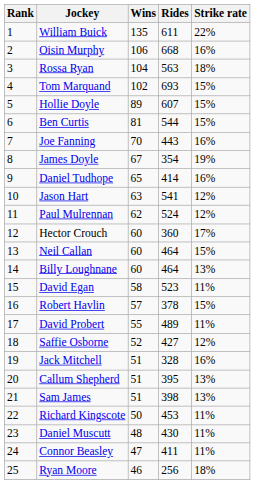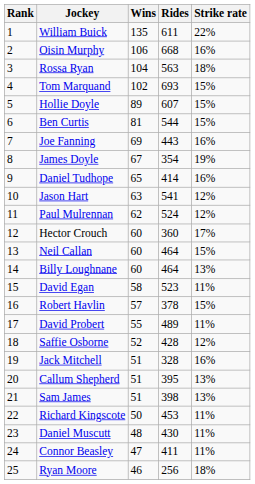 <table class="wikitable sortable">
 <tr>
 <th>Rank</th>
 <th>Jockey</th>
 <th>Wins</th>
 <th>Rides</th>
 <th>Strike rate</th>
 </tr>
 <tr>
 <td>1</td>
 <td><a href='#'>William Buick</a></td>
 <td>135</td>
 <td>611</td>
 <td>22%</td>
 </tr>
 <tr>
 <td>2</td>
 <td><a href='#'>Oisin Murphy</a></td>
 <td>106</td>
 <td>668</td>
 <td>16%</td>
 </tr>
 <tr>
 <td>3</td>
 <td><a href='#'>Rossa Ryan</a></td>
 <td>104</td>
 <td>563</td>
 <td>18%</td>
 </tr>
 <tr>
 <td>4</td>
 <td><a href='#'>Tom Marquand</a></td>
 <td>102</td>
 <td>693</td>
 <td>15%</td>
 </tr>
 <tr>
 <td>5</td>
 <td><a href='#'>Hollie Doyle</a></td>
 <td>89</td>
 <td>607</td>
 <td>15%</td>
 </tr>
 <tr>
 <td>6</td>
 <td><a href='#'>Ben Curtis</a></td>
 <td>81</td>
 <td>544</td>
 <td>15%</td>
 </tr>
 <tr>
 <td>7</td>
 <td><a href='#'>Joe Fanning</a></td>
-<td>70</td>
+<td>69</td>
 <td>443</td>
 <td>16%</td>
 </tr>
 <tr>
 <td>8</td>
 <td><a href='#'>James Doyle</a></td>
 <td>67</td>
 <td>354</td>
 <td>19%</td>
 </tr>
 <tr>
 <td>9</td>
 <td><a href='#'>Daniel Tudhope</a></td>
 <td>65</td>
 <td>414</td>
 <td>16%</td>
 </tr>
 <tr>
 <td>10</td>
 <td><a href='#'>Jason Hart</a></td>
 <td>63</td>
 <td>541</td>
 <td>12%</td>
 </tr>
 <tr>
 <td>11</td>
 <td><a href='#'>Paul Mulrennan</a></td>
 <td>62</td>
 <td>524</td>
 <td>12%</td>
 </tr>
 <tr>
 <td>12</td>
 <td>Hector Crouch</td>
 <td>60</td>
 <td>360</td>
 <td>17%</td>
 </tr>
 <tr>
 <td>13</td>
 <td><a href='#'>Neil Callan</a></td>
 <td>60</td>
 <td>464</td>
 <td>15%</td>
 </tr>
 <tr>
 <td>14</td>
 <td><a href='#'>Billy Loughnane</a></td>
 <td>60</td>
 <td>464</td>
 <td>13%</td>
 </tr>
 <tr>
 <td>15</td>
 <td><a href='#'>David Egan</a></td>
 <td>58</td>
 <td>523</td>
 <td>11%</td>
 </tr>
 <tr>
 <td>16</td>
 <td><a href='#'>Robert Havlin</a></td>
 <td>57</td>
 <td>378</td>
 <td>15%</td>
 </tr>
 <tr>
 <td>17</td>
 <td><a href='#'>David Probert</a></td>
 <td>55</td>
 <td>489</td>
 <td>11%</td>
 </tr>
 <tr>
 <td>18</td>
 <td><a href='#'>Saffie Osborne</a></td>
 <td>52</td>
-<td>427</td>
+<td>428</td>
 <td>12%</td>
 </tr>
 <tr>
 <td>19</td>
 <td><a href='#'>Jack Mitchell</a></td>
 <td>51</td>
 <td>328</td>
 <td>16%</td>
 </tr>
 <tr>
 <td>20</td>
 <td><a href='#'>Callum Shepherd</a></td>
 <td>51</td>
 <td>395</td>
 <td>13%</td>
 </tr>
 <tr>
 <td>21</td>
 <td><a href='#'>Sam James</a></td>
 <td>51</td>
 <td>398</td>
 <td>13%</td>
 </tr>
 <tr>
 <td>22</td>
 <td><a href='#'>Richard Kingscote</a></td>
 <td>50</td>
 <td>453</td>
 <td>11%</td>
 </tr>
 <tr>
 <td>23</td>
 <td><a href='#'>Daniel Muscutt</a></td>
 <td>48</td>
 <td>430</td>
 <td>11%</td>
 </tr>
 <tr>
 <td>24</td>
 <td><a href='#'>Connor Beasley</a></td>
 <td>47</td>
 <td>411</td>
 <td>11%</td>
 </tr>
 <tr>
 <td>25</td>
 <td><a href='#'>Ryan Moore</a></td>
 <td>46</td>
 <td>256</td>
 <td>18%</td>
 </tr>
 </table>
